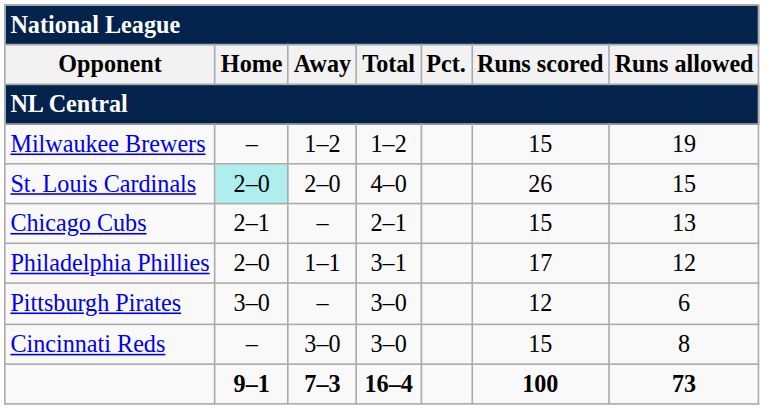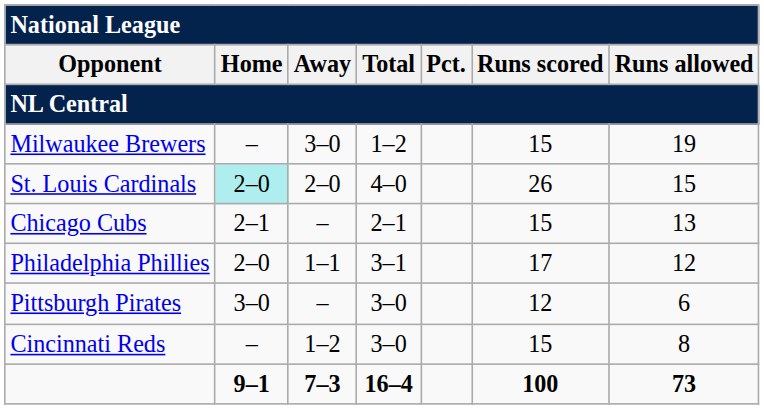 <table class="wikitable" style="font-size: 95%; text-align: center">
 <tr>
 <td colspan="7" style="text-align:left; background:#03224c;color:#fff"><strong>National League</strong></td>
 </tr>
 <tr>
 <th>Opponent</th>
 <th>Home</th>
 <th>Away</th>
 <th>Total</th>
 <th>Pct.</th>
 <th>Runs scored</th>
 <th>Runs allowed</th>
 </tr>
 <tr>
 <td colspan="7" style="text-align:left; background:#03224c;color:#fff"><strong>NL Central</strong></td>
 </tr>
 <tr>
 <td style="text-align:left"><a href='#'>Milwaukee Brewers</a></td>
 <td>–</td>
-<td>1–2</td>
+<td>3–0</td>
 <td>1–2</td>
 <td></td>
 <td>15</td>
 <td>19</td>
 </tr>
 <tr>
 <td style="text-align:left"><a href='#'>St. Louis Cardinals</a></td>
 <td style="background: paleturquoise;">2–0</td>
 <td>2–0</td>
 <td>4–0</td>
 <td></td>
 <td>26</td>
 <td>15</td>
 </tr>
 <tr>
 <td style="text-align:left"><a href='#'>Chicago Cubs</a></td>
 <td>2–1</td>
 <td>–</td>
 <td>2–1</td>
 <td></td>
 <td>15</td>
 <td>13</td>
 </tr>
 <tr>
 <td style="text-align:left"><a href='#'>Philadelphia Phillies</a></td>
 <td>2–0</td>
 <td>1–1</td>
 <td>3–1</td>
 <td></td>
 <td>17</td>
 <td>12</td>
 </tr>
 <tr>
 <td style="text-align:left"><a href='#'>Pittsburgh Pirates</a></td>
 <td>3–0</td>
 <td>–</td>
 <td>3–0</td>
 <td></td>
 <td>12</td>
 <td>6</td>
 </tr>
 <tr>
 <td style="text-align:left"><a href='#'>Cincinnati Reds</a></td>
 <td>–</td>
-<td>3–0</td>
+<td>1–2</td>
 <td>3–0</td>
 <td></td>
 <td>15</td>
 <td>8</td>
 </tr>
 <tr style="font-weight:bold">
 <td></td>
 <td>9–1</td>
 <td>7–3</td>
 <td>16–4</td>
 <td></td>
 <td>100</td>
 <td>73</td>
 </tr>
 </table>
